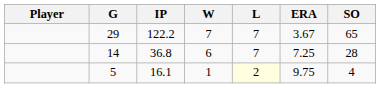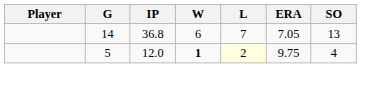 <table class="wikitable sortable">
 <tr>
 <th bgcolor="#DDDDFF" width="16%">Player</th>
 <th bgcolor="#DDDDFF" width="9%">G</th>
 <th bgcolor="#DDDDFF" width="9%">IP</th>
 <th bgcolor="#DDDDFF" width="9%">W</th>
 <th bgcolor="#DDDDFF" width="9%">L</th>
 <th bgcolor="#DDDDFF" width="9%">ERA</th>
 <th bgcolor="#DDDDFF" width="9%">SO</th>
 </tr>
 <tr align="center">
 <td></td>
-<td>29</td>
-<td>122.2</td>
-<td>7</td>
-<td>7</td>
-<td>3.67</td>
-<td>65</td>
-</tr>
-<tr align="center">
-<td></td>
 <td>14</td>
 <td>36.8</td>
 <td>6</td>
 <td>7</td>
-<td>7.25</td>
-<td>28</td>
+<td>7.05</td>
+<td>13</td>
 </tr>
 <tr align="center">
 <td></td>
 <td>5</td>
-<td>16.1</td>
-<td>1</td>
+<td>12.0</td>
+<td><strong>1</strong></td>
 <td style="background: lightyellow;">2</td>
 <td>9.75</td>
 <td>4</td>
 </tr>
 </table>
